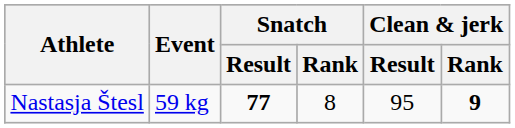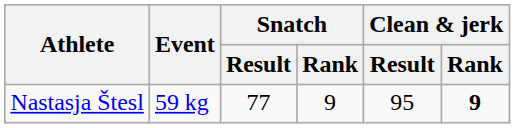 <table class="wikitable" style="font-size:90%">
 <tr>
 <th rowspan="2">Athlete</th>
 <th rowspan="2">Event</th>
 <th colspan="2">Snatch</th>
 <th colspan="2">Clean & jerk</th>
 </tr>
 <tr>
 <th>Result</th>
 <th>Rank</th>
 <th>Result</th>
 <th>Rank</th>
 </tr>
 <tr align=center>
 <td align=left><a href='#'>Nastasja Štesl</a></td>
 <td align=left><a href='#'>59 kg</a></td>
-<td><strong>77</strong></td>
-<td>8</td>
+<td>77</td>
+<td>9</td>
 <td>95</td>
 <td><strong>9</strong></td>
 </tr>
 </table>
